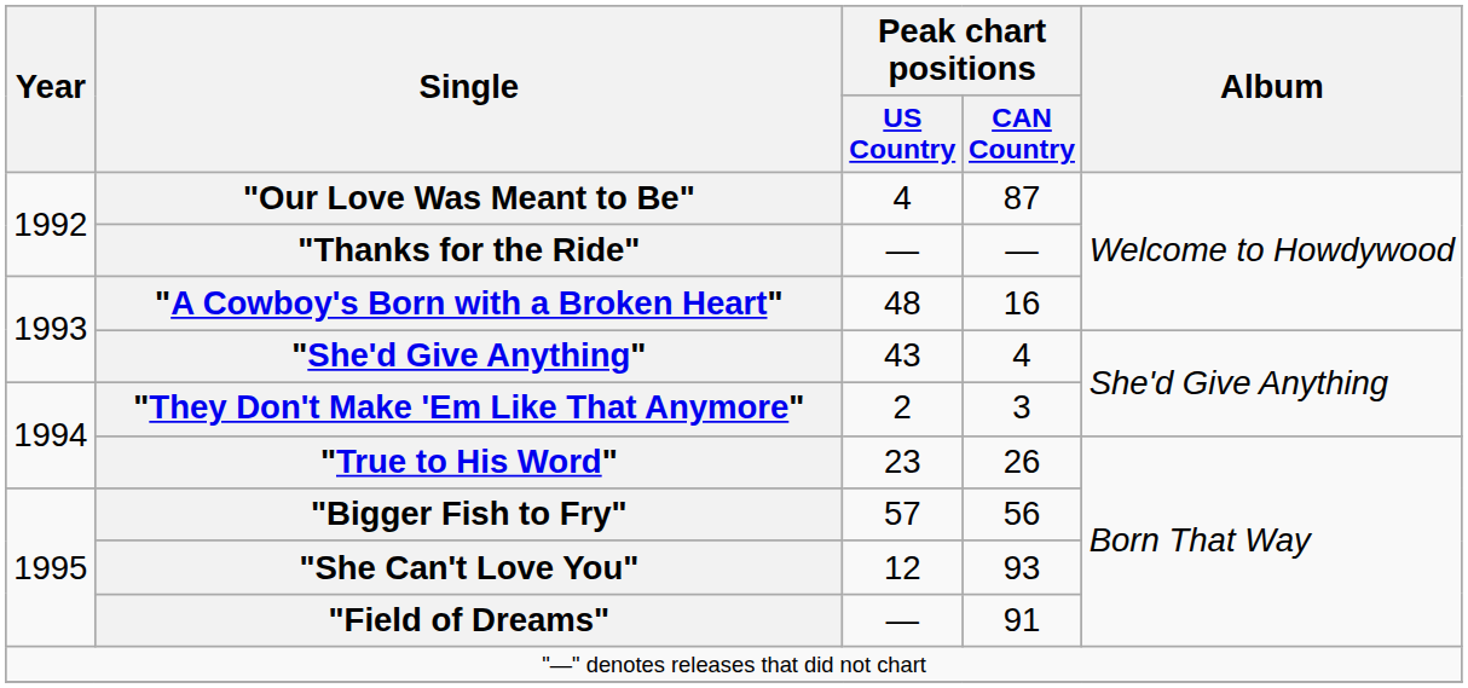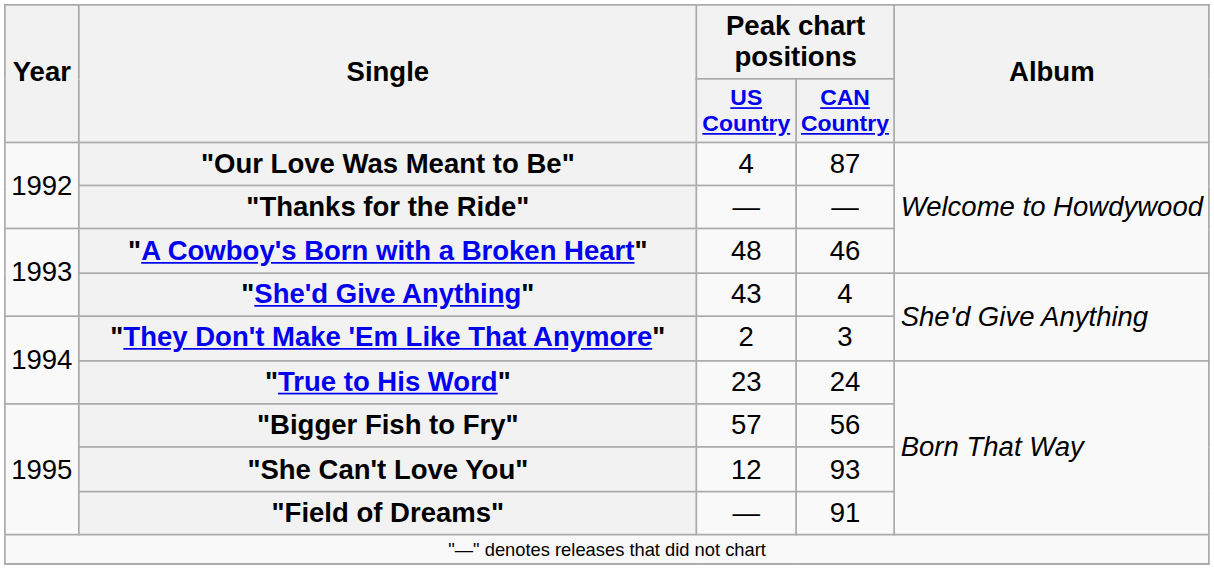 <table class="wikitable plainrowheaders" style="text-align:center;">
 <tr>
 <th rowspan="2">Year</th>
 <th rowspan="2" style="width:22em;">Single</th>
 <th colspan="2">Peak chart<br>positions</th>
 <th rowspan="2">Album</th>
 </tr>
 <tr style="font-size:smaller;">
 <th width="45"><a href='#'>US Country</a><br></th>
 <th width="45"><a href='#'>CAN Country</a><br></th>
 </tr>
 <tr>
 <td rowspan="2">1992</td>
 <th scope="row">"Our Love Was Meant to Be"</th>
 <td>4</td>
 <td>87</td>
 <td align="left" rowspan="3"><em>Welcome to Howdywood</em></td>
 </tr>
 <tr>
 <th scope="row">"Thanks for the Ride"</th>
 <td>—</td>
 <td>—</td>
 </tr>
 <tr>
 <td rowspan="2">1993</td>
 <th scope="row">"<a href='#'>A Cowboy's Born with a Broken Heart</a>"</th>
 <td>48</td>
-<td>16</td>
+<td>46</td>
 </tr>
 <tr>
 <th scope="row">"<a href='#'>She'd Give Anything</a>"</th>
 <td>43</td>
 <td>4</td>
 <td align="left" rowspan="2"><em>She'd Give Anything</em></td>
 </tr>
 <tr>
 <td rowspan="2">1994</td>
 <th scope="row">"<a href='#'>They Don't Make 'Em Like That Anymore</a>"</th>
 <td>2</td>
 <td>3</td>
 </tr>
 <tr>
 <th scope="row">"<a href='#'>True to His Word</a>"</th>
 <td>23</td>
-<td>26</td>
+<td>24</td>
 <td align="left" rowspan="4"><em>Born That Way</em></td>
 </tr>
 <tr>
 <td rowspan="3">1995</td>
 <th scope="row">"Bigger Fish to Fry"</th>
 <td>57</td>
 <td>56</td>
 </tr>
 <tr>
 <th scope="row">"She Can't Love You"</th>
 <td>12</td>
 <td>93</td>
 </tr>
 <tr>
 <th scope="row">"Field of Dreams"</th>
 <td>—</td>
 <td>91</td>
 </tr>
 <tr>
 <td colspan="5" style="font-size:8pt">"—" denotes releases that did not chart</td>
 </tr>
 <tr>
 </tr>
 </table>
